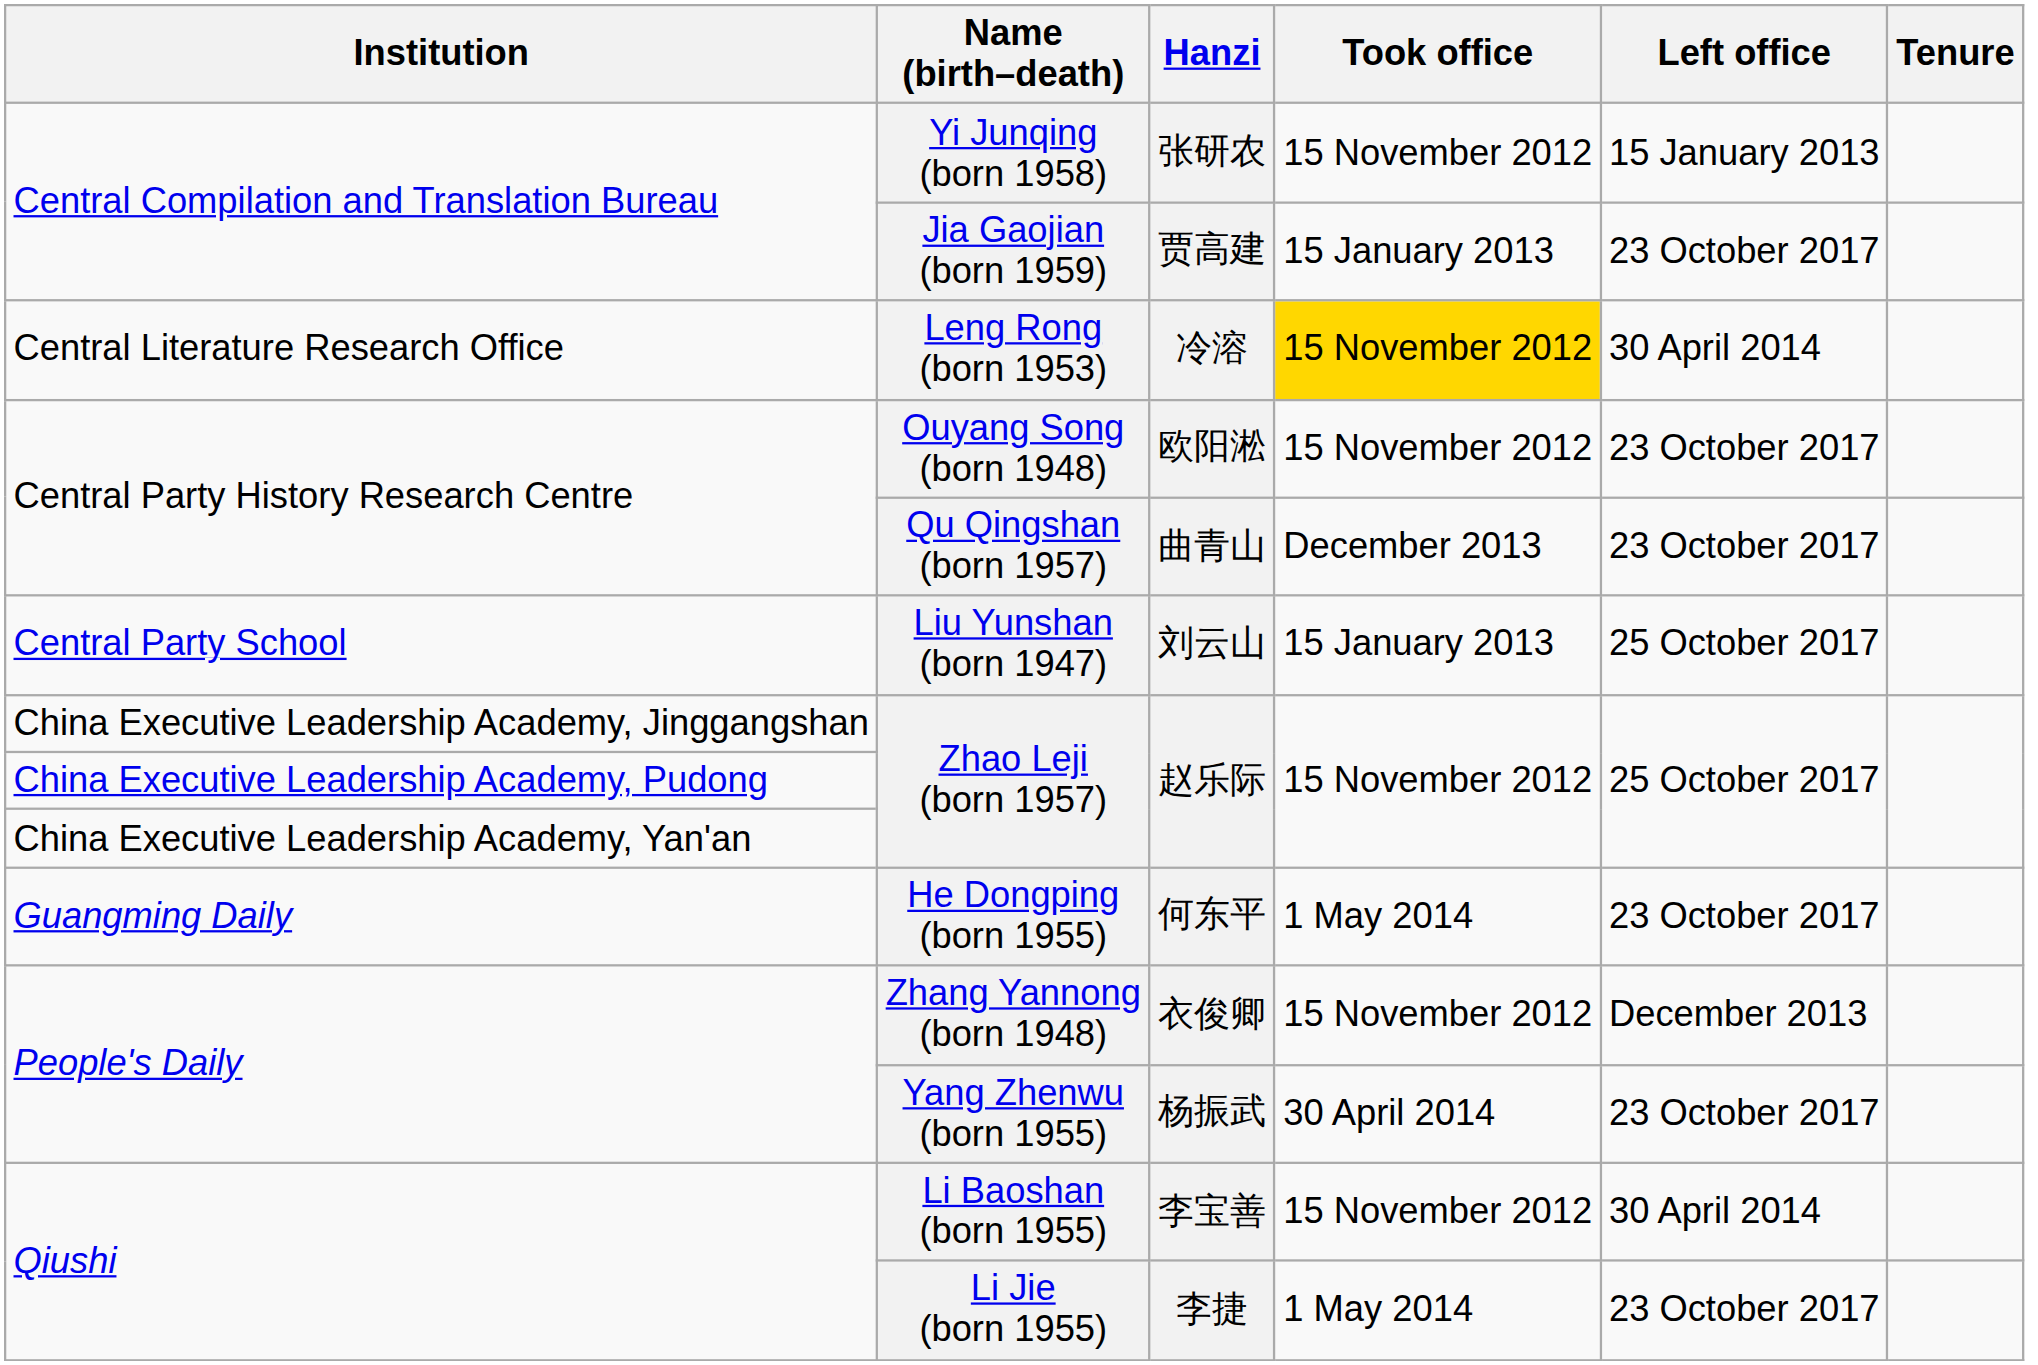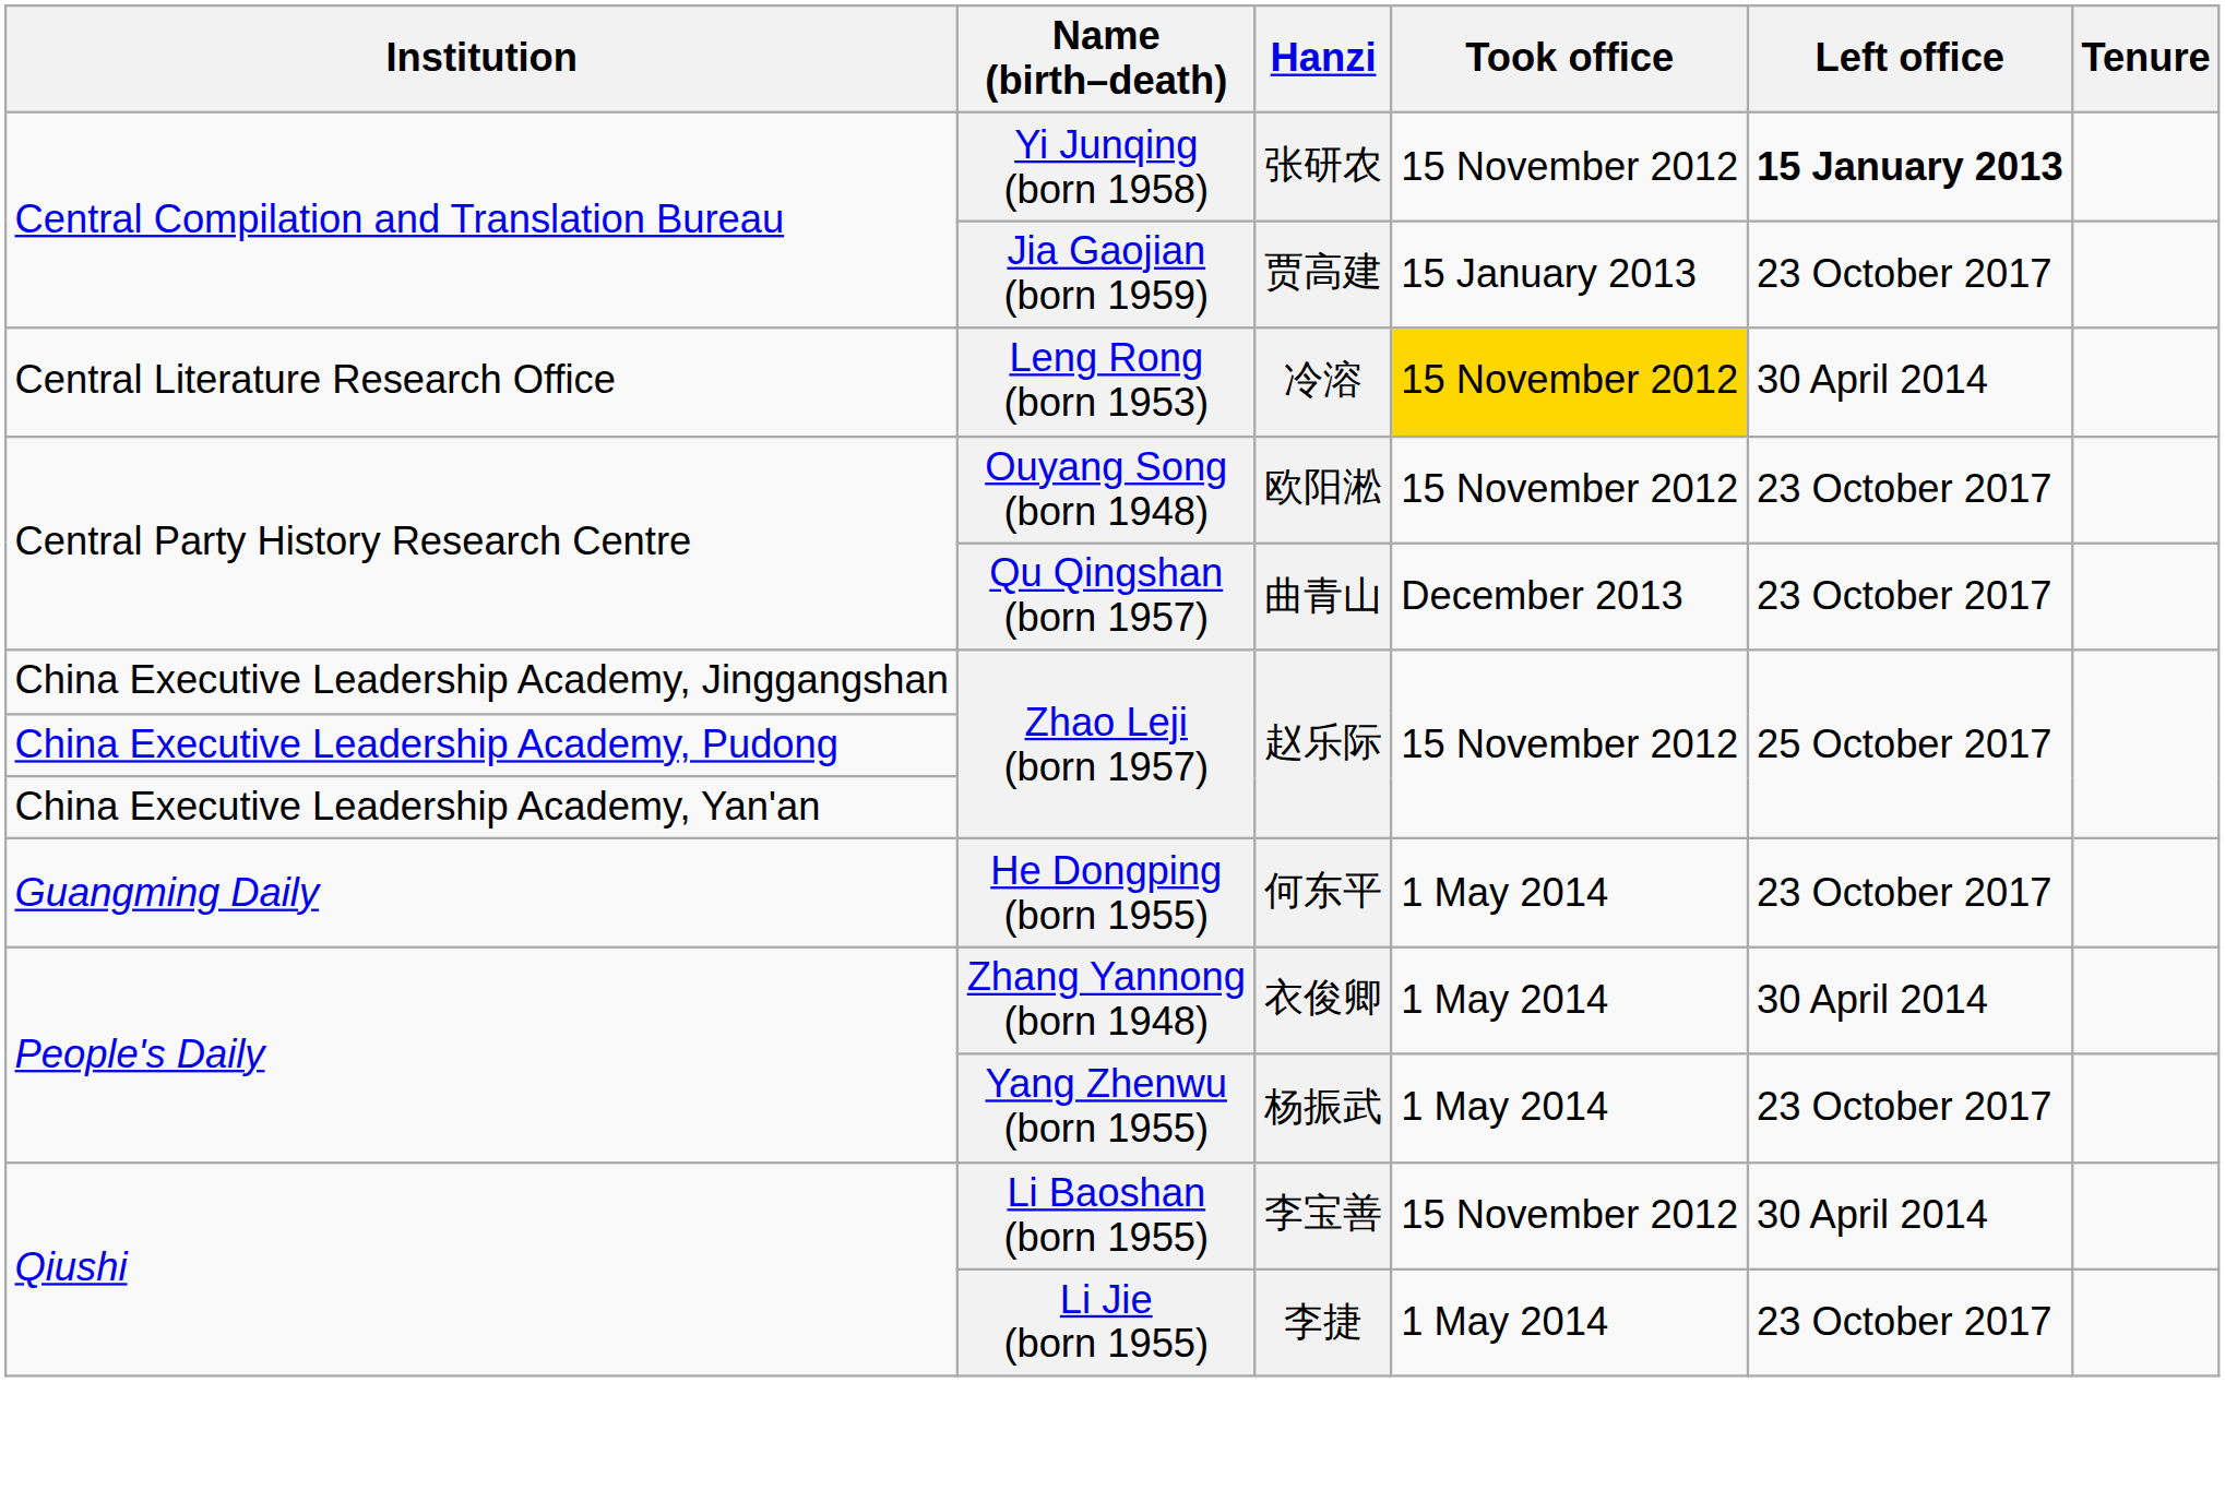 <table class="wikitable sortable">
 <tr>
 <th scope="col">Institution</th>
 <th scope="col">Name<br>(birth–death)</th>
 <th scope="col"><a href='#'>Hanzi</a></th>
 <th scope="col">Took office</th>
 <th scope="col">Left office</th>
 <th scope="col">Tenure</th>
 </tr>
 <tr>
 <td rowspan="2"><a href='#'>Central Compilation and Translation Bureau</a></td>
 <th align="center" scope="row" style="font-weight:normal;"><a href='#'>Yi Junqing</a><br>(born 1958)</th>
 <th data-sort-value="1" align="center" scope="row" style="font-weight:normal;">张研农</th>
 <td data-sort-value="1">15 November 2012</td>
-<td data-sort-value="1">15 January 2013</td>
+<td data-sort-value="1"><strong>15 January 2013</strong></td>
 <td></td>
 </tr>
 <tr>
 <th align="center" scope="row" style="font-weight:normal;"><a href='#'>Jia Gaojian</a><br>(born 1959)</th>
 <th data-sort-value="1" align="center" scope="row" style="font-weight:normal;">贾高建</th>
 <td data-sort-value="2">15 January 2013</td>
 <td>23 October 2017</td>
 <td></td>
 </tr>
 <tr>
 <td>Central Literature Research Office</td>
 <th align="center" scope="row" style="font-weight:normal;"><a href='#'>Leng Rong</a><br>(born 1953)</th>
 <th data-sort-value="1" align="center" scope="row" style="font-weight:normal;">冷溶</th>
 <td data-sort-value="1" style="background: gold;">15 November 2012</td>
 <td data-sort-value="3">30 April 2014</td>
 <td></td>
 </tr>
 <tr>
 <td rowspan="2">Central Party History Research Centre</td>
 <th align="center" scope="row" style="font-weight:normal;"><a href='#'>Ouyang Song</a><br>(born 1948)</th>
 <th data-sort-value="1" align="center" scope="row" style="font-weight:normal;">欧阳淞</th>
 <td data-sort-value="1">15 November 2012</td>
 <td>23 October 2017</td>
 <td></td>
 </tr>
 <tr>
 <th align="center" scope="row" style="font-weight:normal;"><a href='#'>Qu Qingshan</a><br>(born 1957)</th>
 <th data-sort-value="1" align="center" scope="row" style="font-weight:normal;">曲青山</th>
 <td data-sort-value="3">December 2013</td>
 <td>23 October 2017</td>
 <td></td>
 </tr>
 <tr>
-<td><a href='#'>Central Party School</a></td>
-<th align="center" scope="row" style="font-weight:normal;"><a href='#'>Liu Yunshan</a><br>(born 1947)</th>
-<th data-sort-value="1" align="center" scope="row" style="font-weight:normal;">刘云山</th>
-<td data-sort-value="2">15 January 2013</td>
-<td>25 October 2017</td>
-<td></td>
-</tr>
-<tr>
 <td>China Executive Leadership Academy, Jinggangshan</td>
 <th rowspan="3" align="center" scope="row" style="font-weight:normal;"><a href='#'>Zhao Leji</a><br>(born 1957)</th>
 <th rowspan="3" data-sort-value="1" align="center" scope="row" style="font-weight:normal;">赵乐际</th>
 <td data-sort-value="1" rowspan="3">15 November 2012</td>
 <td rowspan="3">25 October 2017</td>
 <td rowspan="3"></td>
 </tr>
 <tr>
 <td><a href='#'>China Executive Leadership Academy, Pudong</a></td>
 </tr>
 <tr>
 <td>China Executive Leadership Academy, Yan'an</td>
 </tr>
 <tr>
 <td><em><a href='#'>Guangming Daily</a></em></td>
 <th align="center" scope="row" style="font-weight:normal;"><a href='#'>He Dongping</a><br>(born 1955)</th>
 <th data-sort-value="1" align="center" scope="row" style="font-weight:normal;">何东平</th>
 <td data-sort-value="4">1 May 2014</td>
 <td>23 October 2017</td>
 <td></td>
 </tr>
 <tr>
 <td rowspan="2"><em><a href='#'>People's Daily</a></em></td>
 <th align="center" scope="row" style="font-weight:normal;"><a href='#'>Zhang Yannong</a><br>(born 1948)</th>
 <th data-sort-value="1" align="center" scope="row" style="font-weight:normal;">衣俊卿</th>
-<td data-sort-value="1">15 November 2012</td>
-<td data-sort-value="2">December 2013</td>
+<td data-sort-value="4">1 May 2014</td>
+<td data-sort-value="3">30 April 2014</td>
 <td></td>
 </tr>
 <tr>
 <th align="center" scope="row" style="font-weight:normal;"><a href='#'>Yang Zhenwu</a><br>(born 1955)</th>
 <th data-sort-value="1" align="center" scope="row" style="font-weight:normal;">杨振武</th>
-<td data-sort-value="1">30 April 2014</td>
+<td data-sort-value="4">1 May 2014</td>
 <td>23 October 2017</td>
 <td></td>
 </tr>
 <tr>
 <td rowspan="2"><em><a href='#'>Qiushi</a></em></td>
 <th align="center" scope="row" style="font-weight:normal;"><a href='#'>Li Baoshan</a><br>(born 1955)</th>
 <th data-sort-value="1" align="center" scope="row" style="font-weight:normal;">李宝善</th>
 <td data-sort-value="1">15 November 2012</td>
 <td data-sort-value="3">30 April 2014</td>
 <td></td>
 </tr>
 <tr>
 <th align="center" scope="row" style="font-weight:normal;"><a href='#'>Li Jie</a><br>(born 1955)</th>
 <th data-sort-value="1" align="center" scope="row" style="font-weight:normal;">李捷</th>
 <td data-sort-value="4">1 May 2014</td>
 <td>23 October 2017</td>
 <td></td>
 </tr>
 </table>
